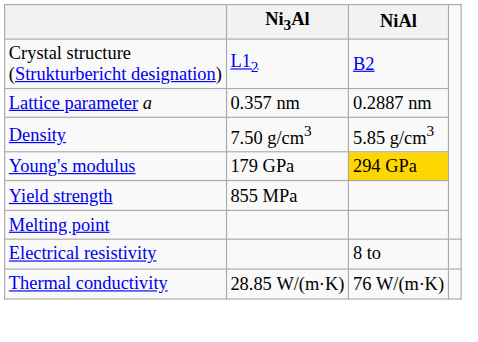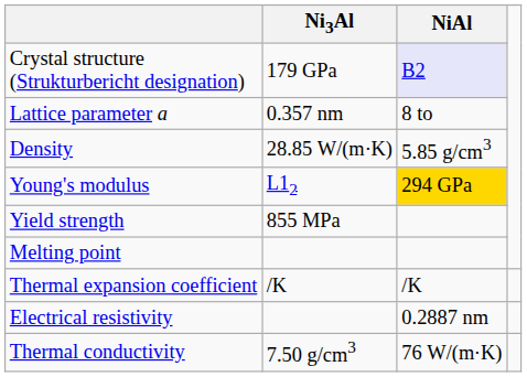 <table class="wikitable">
 <tr>
 <th> </th>
 <th>Ni<sub>3</sub>Al</th>
 <th>NiAl</th>
 </tr>
 <tr>
 <td>Crystal structure<br>(<a href='#'>Strukturbericht designation</a>)</td>
-<td><a href='#'>L1<sub>2</sub></a></td>
-<td><a href='#'>B2</a></td>
+<td>179 GPa</td>
+<td style="background: lavender;"><a href='#'>B2</a></td>
 </tr>
 <tr>
 <td><a href='#'>Lattice parameter</a> <em>a</em></td>
 <td>0.357 nm</td>
-<td>0.2887 nm</td>
+<td>8 to </td>
 </tr>
 <tr>
 <td><a href='#'>Density</a></td>
-<td>7.50 g/cm<sup>3</sup></td>
+<td>28.85 W/(m⋅K)</td>
 <td>5.85 g/cm<sup>3</sup></td>
 </tr>
 <tr>
 <td><a href='#'>Young's modulus</a></td>
-<td>179 GPa</td>
+<td><a href='#'>L1<sub>2</sub></a></td>
 <td style="background: gold;">294 GPa</td>
 </tr>
 <tr>
 <td><a href='#'>Yield strength</a></td>
 <td>855 MPa</td>
 <td> </td>
 </tr>
 <tr>
 <td><a href='#'>Melting point</a></td>
 <td></td>
 <td></td>
 </tr>
 <tr>
+<td><a href='#'>Thermal expansion coefficient</a></td>
+<td>/K</td>
+<td>/K</td>
+<td> </td>
+</tr>
+<tr>
 <td><a href='#'>Electrical resistivity</a></td>
 <td></td>
-<td>8 to </td>
+<td>0.2887 nm</td>
 <td> </td>
 </tr>
 <tr>
 <td><a href='#'>Thermal conductivity</a></td>
-<td>28.85 W/(m⋅K)</td>
+<td>7.50 g/cm<sup>3</sup></td>
 <td>76 W/(m⋅K)</td>
 </tr>
 </table>
